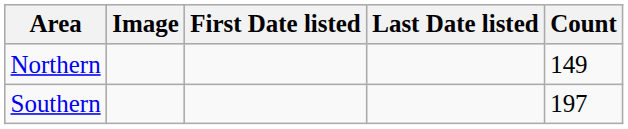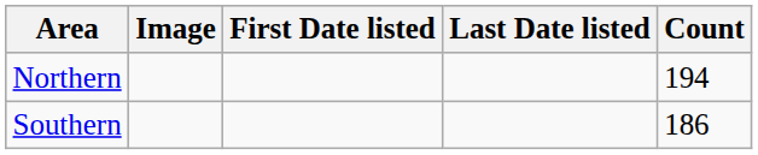 <table class="wikitable">
 <tr>
 <th scope="col" ><strong>Area</strong></th>
 <th scope="col" class="unsortable" ><strong>Image</strong></th>
 <th scope="col" ><strong>First Date listed</strong></th>
 <th scope="col" ><strong>Last Date listed</strong></th>
 <th scope="col" ><strong>Count</strong></th>
 </tr>
 <tr>
 <td><a href='#'>Northern</a></td>
 <td></td>
 <td></td>
 <td></td>
-<td>149</td>
+<td>194</td>
 </tr>
 <tr>
 <td><a href='#'>Southern</a></td>
 <td></td>
 <td></td>
 <td></td>
-<td>197</td>
+<td>186</td>
 </tr>
 </table>
